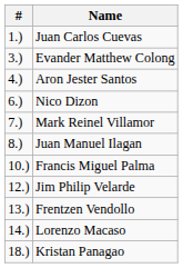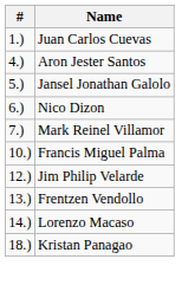 <table class="wikitable sortable" border="1">
 <tr>
 <th>#</th>
 <th>Name</th>
 </tr>
 <tr>
 <td>1.)</td>
 <td>Juan Carlos Cuevas</td>
 </tr>
 <tr>
-<td>3.)</td>
-<td>Evander Matthew Colong</td>
+<td>4.)</td>
+<td>Aron Jester Santos</td>
 </tr>
 <tr>
-<td>4.)</td>
-<td>Aron Jester Santos</td>
+<td>5.)</td>
+<td>Jansel Jonathan Galolo</td>
 </tr>
 <tr>
 <td>6.)</td>
 <td>Nico Dizon</td>
 </tr>
 <tr>
 <td>7.)</td>
 <td>Mark Reinel Villamor</td>
-</tr>
-<tr>
-<td>8.)</td>
-<td>Juan Manuel Ilagan</td>
 </tr>
 <tr>
 <td>10.)</td>
 <td>Francis Miguel Palma</td>
 </tr>
 <tr>
 <td>12.)</td>
 <td>Jim Philip Velarde</td>
 </tr>
 <tr>
 <td>13.)</td>
 <td>Frentzen Vendollo</td>
 </tr>
 <tr>
 <td>14.)</td>
 <td>Lorenzo Macaso</td>
 </tr>
 <tr>
 <td>18.)</td>
 <td>Kristan Panagao</td>
 </tr>
 </table>
